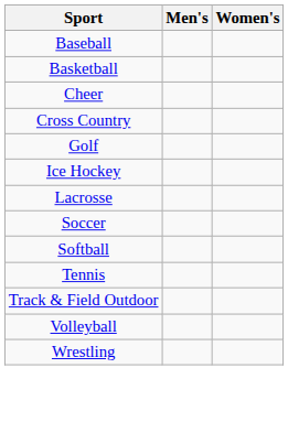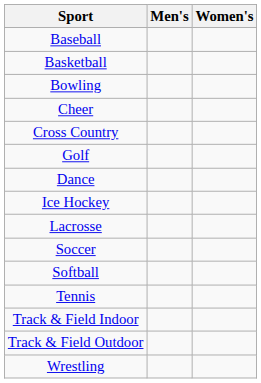 <table class="wikitable" style="text-align:center">
 <tr>
 <th>Sport</th>
 <th>Men's</th>
 <th>Women's</th>
 </tr>
 <tr>
 <td><a href='#'>Baseball</a></td>
 <td></td>
 <td></td>
 </tr>
 <tr>
 <td><a href='#'>Basketball</a></td>
 <td></td>
 <td></td>
 </tr>
 <tr>
+<td><a href='#'>Bowling</a></td>
+<td></td>
+<td></td>
+</tr>
+<tr>
 <td><a href='#'>Cheer</a></td>
 <td></td>
 <td></td>
 </tr>
 <tr>
 <td><a href='#'>Cross Country</a></td>
 <td></td>
 <td></td>
 </tr>
 <tr>
 <td><a href='#'>Golf</a></td>
+<td></td>
+<td></td>
+</tr>
+<tr>
+<td><a href='#'>Dance</a></td>
 <td></td>
 <td></td>
 </tr>
 <tr>
 <td><a href='#'>Ice Hockey</a></td>
 <td></td>
 <td></td>
 </tr>
 <tr>
 <td><a href='#'>Lacrosse</a></td>
 <td></td>
 <td></td>
 </tr>
 <tr>
 <td><a href='#'>Soccer</a></td>
 <td></td>
 <td></td>
 </tr>
 <tr>
 <td><a href='#'>Softball</a></td>
 <td></td>
 <td></td>
 </tr>
 <tr>
 <td><a href='#'>Tennis</a></td>
 <td></td>
 <td></td>
 </tr>
 <tr>
-<td><a href='#'>Track & Field Outdoor</a></td>
+<td><a href='#'>Track & Field Indoor</a></td>
 <td></td>
 <td></td>
 </tr>
 <tr>
-<td><a href='#'>Volleyball</a></td>
+<td><a href='#'>Track & Field Outdoor</a></td>
 <td></td>
 <td></td>
 </tr>
 <tr>
 <td><a href='#'>Wrestling</a></td>
 <td></td>
 <td></td>
 </tr>
 </table>
